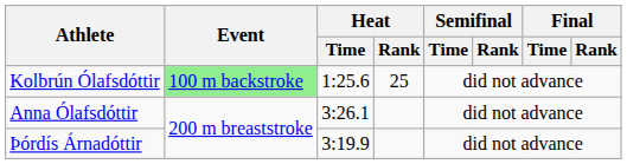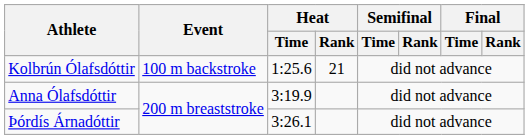 <table class=wikitable style="font-size:90%">
 <tr>
 <th rowspan="2">Athlete</th>
 <th rowspan="2">Event</th>
 <th colspan="2">Heat</th>
 <th colspan="2">Semifinal</th>
 <th colspan="2">Final</th>
 </tr>
 <tr style="font-size:95%">
 <th>Time</th>
 <th>Rank</th>
 <th>Time</th>
 <th>Rank</th>
 <th>Time</th>
 <th>Rank</th>
 </tr>
 <tr align=center>
 <td align=left><a href='#'>Kolbrún Ólafsdóttir</a></td>
-<td align=left style="background: lightgreen;"><a href='#'>100 m backstroke</a></td>
+<td align=left><a href='#'>100 m backstroke</a></td>
 <td>1:25.6</td>
-<td>25</td>
+<td>21</td>
 <td colspan=4>did not advance</td>
 </tr>
 <tr align=center>
 <td align=left><a href='#'>Anna Ólafsdóttir</a></td>
 <td align=left rowspan=2><a href='#'>200 m breaststroke</a></td>
-<td>3:26.1</td>
+<td>3:19.9</td>
 <td></td>
 <td colspan=4>did not advance</td>
 </tr>
 <tr align=center>
 <td align=left><a href='#'>Þórdís Árnadóttir</a></td>
-<td>3:19.9</td>
+<td>3:26.1</td>
 <td></td>
 <td colspan=4>did not advance</td>
 </tr>
 </table>
